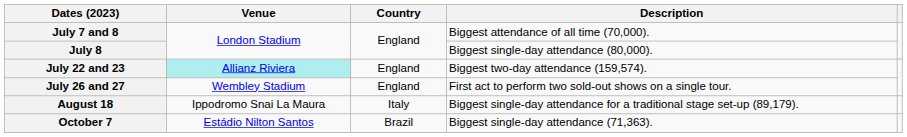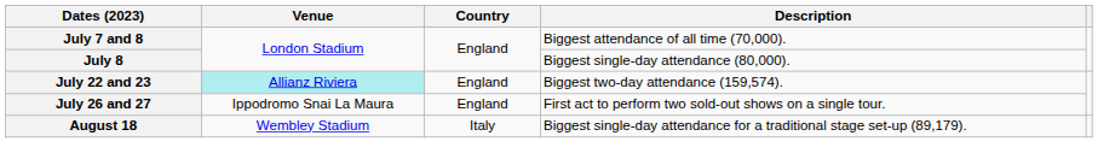 <table class="wikitable sortable plainrowheaders" style="text-align:center;">
 <tr>
 <th scope="col" style="width:14em;">Dates (2023)</th>
 <th scope="col" style="width:16em;">Venue</th>
 <th scope="col" style="width:8em;">Country</th>
 <th scope="col" style="width:40em;">Description</th>
 <th scope="col" class="unsortable"></th>
 </tr>
 <tr>
 <th scope="row" style="text-align:center;">July 7 and 8</th>
 <td rowspan="2"><a href='#'>London Stadium</a></td>
 <td rowspan="2">England</td>
 <td style="text-align: left;">Biggest attendance of all time (70,000).</td>
 <td rowspan="2"></td>
 </tr>
 <tr>
 <th scope="row" style="text-align:center;">July 8</th>
 <td style="text-align: left;">Biggest single-day attendance (80,000).</td>
 </tr>
 <tr>
 <th scope="row" style="text-align:center;">July 22 and 23</th>
 <td style="background: paleturquoise;"><a href='#'>Allianz Riviera</a></td>
 <td>England</td>
 <td style="text-align: left;">Biggest two-day attendance (159,574).</td>
 <td rowspan="2"></td>
 </tr>
 <tr>
 <th scope="row" style="text-align:center;">July 26 and 27</th>
-<td><a href='#'>Wembley Stadium</a></td>
+<td>Ippodromo Snai La Maura</td>
 <td>England</td>
 <td style="text-align: left;">First act to perform two sold-out shows on a single tour.</td>
 </tr>
 <tr>
 <th scope="row" style="text-align:center;">August 18</th>
-<td>Ippodromo Snai La Maura</td>
+<td><a href='#'>Wembley Stadium</a></td>
 <td>Italy</td>
 <td style="text-align: left;">Biggest single-day attendance for a traditional stage set-up (89,179).</td>
 <td></td>
 </tr>
-<tr>
-<th scope="row" style="text-align:center;">October 7</th>
-<td><a href='#'>Estádio Nilton Santos</a></td>
-<td>Brazil</td>
-<td style="text-align: left;">Biggest single-day attendance (71,363).</td>
-<td></td>
-</tr>
 </table>
